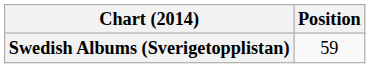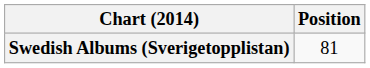 <table class="wikitable plainrowheaders">
 <tr>
 <th>Chart (2014)</th>
 <th>Position</th>
 </tr>
 <tr>
 <th scope="row">Swedish Albums (Sverigetopplistan)</th>
-<td style="text-align:center;">59</td>
+<td style="text-align:center;">81</td>
 </tr>
 </table>
